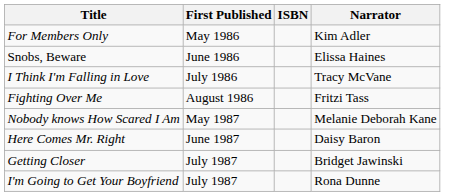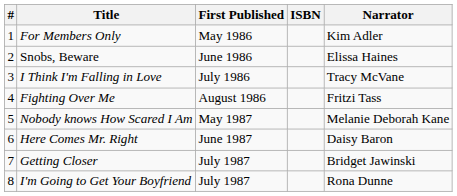 <table class="wikitable sortable">
 <tr>
+<th>#</th>
 <th>Title</th>
 <th>First Published</th>
 <th>ISBN</th>
 <th>Narrator</th>
 </tr>
 <tr>
+<td>1</td>
 <td><em>For Members Only</em></td>
 <td>May 1986</td>
 <td></td>
 <td>Kim Adler</td>
 </tr>
 <tr>
+<td>2</td>
 <td>Snobs, Beware</td>
 <td>June 1986</td>
 <td></td>
 <td>Elissa Haines</td>
 </tr>
 <tr>
+<td>3</td>
 <td><em>I Think I'm Falling in Love</em></td>
 <td>July 1986</td>
 <td></td>
 <td>Tracy McVane</td>
 </tr>
 <tr>
+<td>4</td>
 <td><em>Fighting Over Me</em></td>
 <td>August 1986</td>
 <td></td>
 <td>Fritzi Tass</td>
 </tr>
 <tr>
+<td>5</td>
 <td><em>Nobody knows How Scared I Am</em></td>
 <td>May 1987</td>
 <td></td>
 <td>Melanie Deborah Kane</td>
 </tr>
 <tr>
+<td>6</td>
 <td><em>Here Comes Mr. Right</em></td>
 <td>June 1987</td>
 <td></td>
 <td>Daisy Baron</td>
 </tr>
 <tr>
+<td>7</td>
 <td><em>Getting Closer</em></td>
 <td>July 1987</td>
 <td></td>
 <td>Bridget Jawinski</td>
 </tr>
 <tr>
+<td>8</td>
 <td><em>I'm Going to Get Your Boyfriend</em></td>
 <td>July 1987</td>
 <td></td>
 <td>Rona Dunne</td>
 </tr>
 </table>
